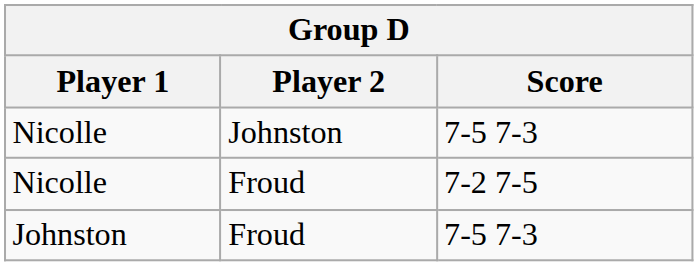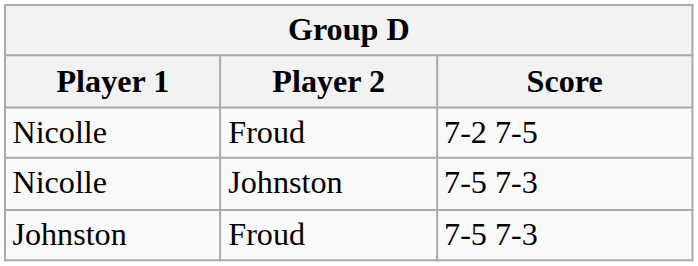 <table class="wikitable">
 <tr>
 <th colspan="3">Group D</th>
 </tr>
 <tr>
 <th width=100>Player 1</th>
 <th width=100>Player 2</th>
 <th width=120>Score</th>
 </tr>
 <tr>
 <td>Nicolle</td>
-<td>Johnston</td>
-<td>7-5 7-3</td>
+<td>Froud</td>
+<td>7-2 7-5</td>
 </tr>
 <tr>
 <td>Nicolle</td>
-<td>Froud</td>
-<td>7-2 7-5</td>
+<td>Johnston</td>
+<td>7-5 7-3</td>
 </tr>
 <tr>
 <td>Johnston</td>
 <td>Froud</td>
 <td>7-5 7-3</td>
 </tr>
 </table>
